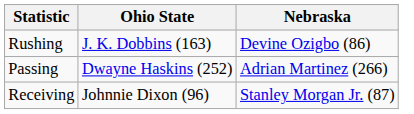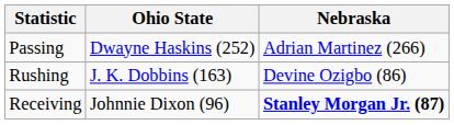 <table class="wikitable">
 <tr>
 <th>Statistic</th>
 <th>Ohio State</th>
 <th>Nebraska</th>
 </tr>
 <tr>
+<td>Passing</td>
+<td><a href='#'>Dwayne Haskins</a> (252)</td>
+<td><a href='#'>Adrian Martinez</a> (266)</td>
+</tr>
+<tr>
 <td>Rushing</td>
 <td><a href='#'>J. K. Dobbins</a> (163)</td>
 <td><a href='#'>Devine Ozigbo</a> (86)</td>
 </tr>
 <tr>
-<td>Passing</td>
-<td><a href='#'>Dwayne Haskins</a> (252)</td>
-<td><a href='#'>Adrian Martinez</a> (266)</td>
-</tr>
-<tr>
 <td>Receiving</td>
 <td>Johnnie Dixon (96)</td>
-<td><a href='#'>Stanley Morgan Jr.</a> (87)</td>
+<td><strong><a href='#'>Stanley Morgan Jr.</a> (87)</strong></td>
 </tr>
 </table>
